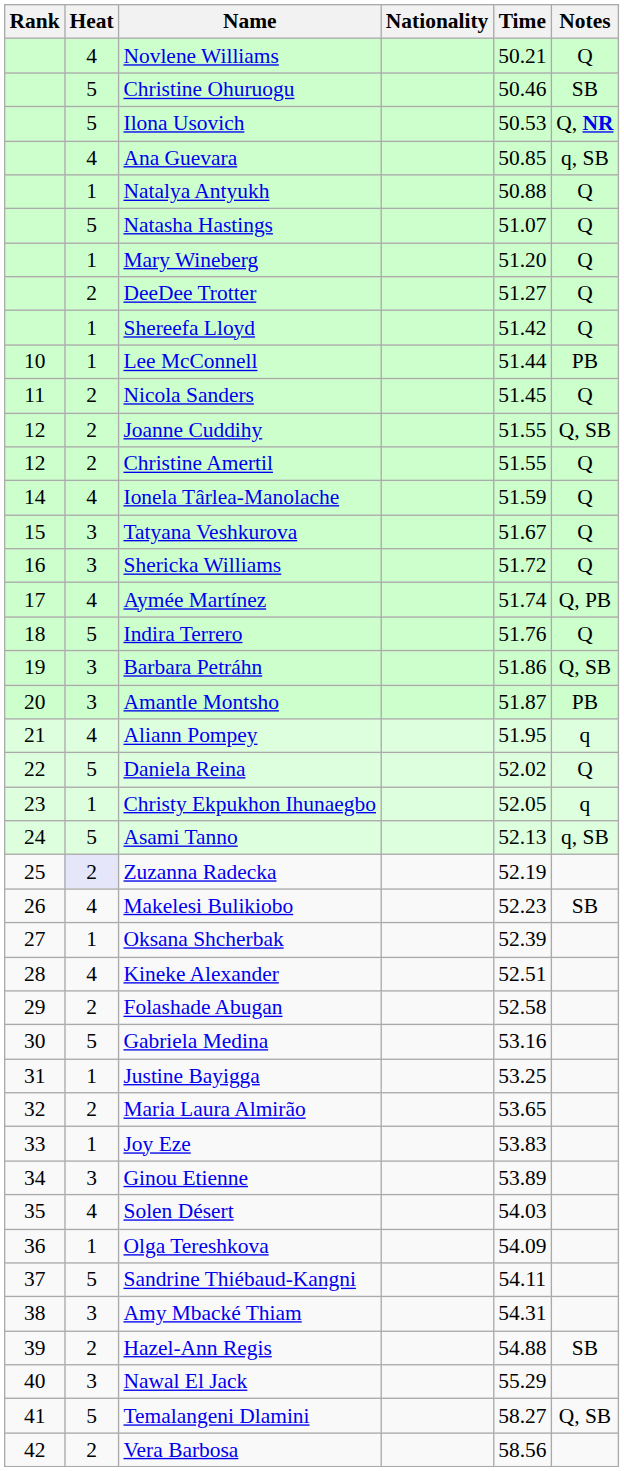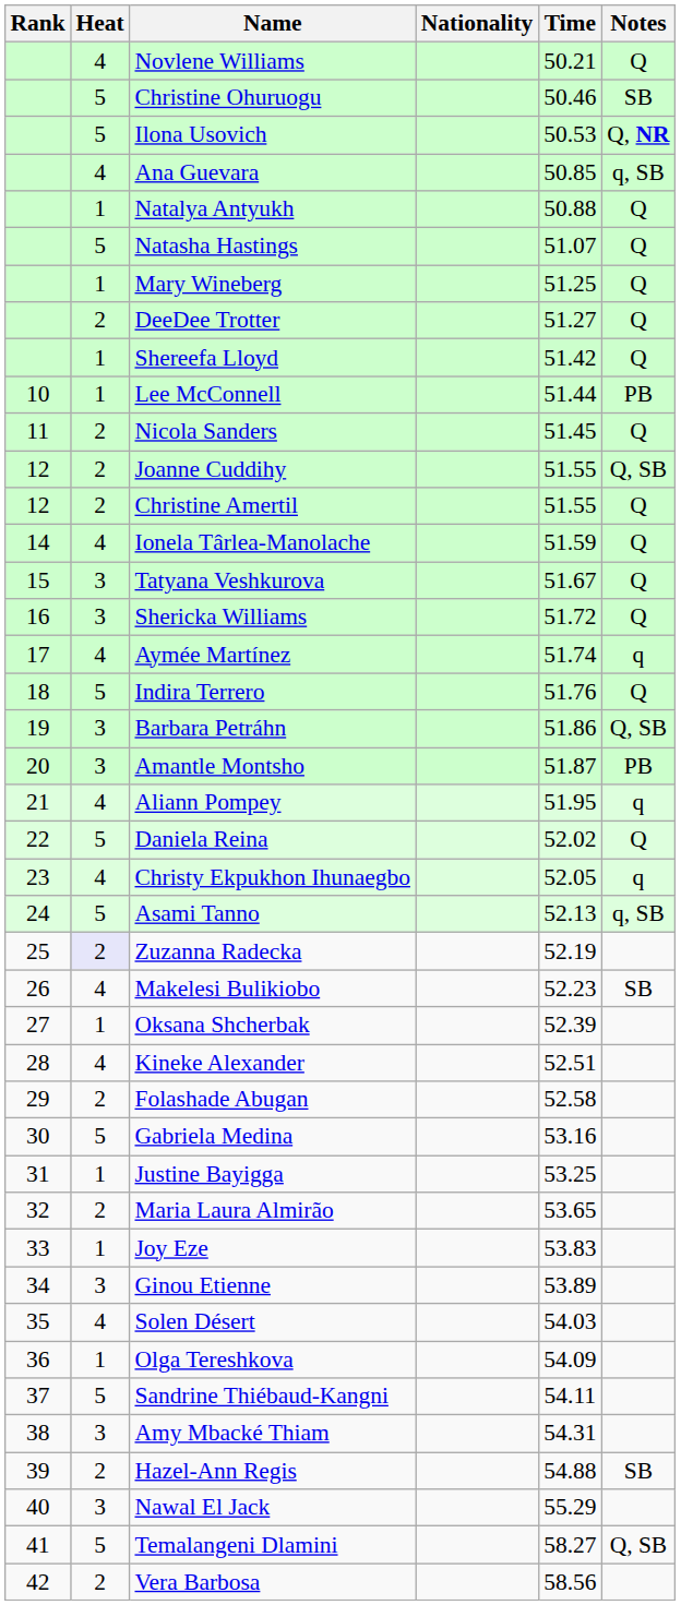 <table class="wikitable sortable" style="text-align:center">
 <tr>
 <th>Rank</th>
 <th>Heat</th>
 <th>Name</th>
 <th>Nationality</th>
 <th>Time</th>
 <th>Notes</th>
 </tr>
 <tr bgcolor=ccffcc>
 <td></td>
 <td>4</td>
 <td align=left><a href='#'>Novlene Williams</a></td>
 <td align=left></td>
 <td>50.21</td>
 <td>Q</td>
 </tr>
 <tr bgcolor=ccffcc>
 <td></td>
 <td>5</td>
 <td align=left><a href='#'>Christine Ohuruogu</a></td>
 <td align=left></td>
 <td>50.46</td>
 <td>SB</td>
 </tr>
 <tr bgcolor=ccffcc>
 <td></td>
 <td>5</td>
 <td align=left><a href='#'>Ilona Usovich</a></td>
 <td align=left></td>
 <td>50.53</td>
 <td>Q, <strong><a href='#'>NR</a></strong></td>
 </tr>
 <tr bgcolor=ccffcc>
 <td></td>
 <td>4</td>
 <td align=left><a href='#'>Ana Guevara</a></td>
 <td align=left></td>
 <td>50.85</td>
 <td>q, SB</td>
 </tr>
 <tr bgcolor=ccffcc>
 <td></td>
 <td>1</td>
 <td align=left><a href='#'>Natalya Antyukh</a></td>
 <td align=left></td>
 <td>50.88</td>
 <td>Q</td>
 </tr>
 <tr bgcolor=ccffcc>
 <td></td>
 <td>5</td>
 <td align=left><a href='#'>Natasha Hastings</a></td>
 <td align=left></td>
 <td>51.07</td>
 <td>Q</td>
 </tr>
 <tr bgcolor=ccffcc>
 <td></td>
 <td>1</td>
 <td align=left><a href='#'>Mary Wineberg</a></td>
 <td align=left></td>
-<td>51.20</td>
+<td>51.25</td>
 <td>Q</td>
 </tr>
 <tr bgcolor=ccffcc>
 <td></td>
 <td>2</td>
 <td align=left><a href='#'>DeeDee Trotter</a></td>
 <td align=left></td>
 <td>51.27</td>
 <td>Q</td>
 </tr>
 <tr bgcolor=ccffcc>
 <td></td>
 <td>1</td>
 <td align=left><a href='#'>Shereefa Lloyd</a></td>
 <td align=left></td>
 <td>51.42</td>
 <td>Q</td>
 </tr>
 <tr bgcolor=ccffcc>
 <td>10</td>
 <td>1</td>
 <td align=left><a href='#'>Lee McConnell</a></td>
 <td align=left></td>
 <td>51.44</td>
 <td>PB</td>
 </tr>
 <tr bgcolor=ccffcc>
 <td>11</td>
 <td>2</td>
 <td align=left><a href='#'>Nicola Sanders</a></td>
 <td align=left></td>
 <td>51.45</td>
 <td>Q</td>
 </tr>
 <tr bgcolor=ccffcc>
 <td>12</td>
 <td>2</td>
 <td align=left><a href='#'>Joanne Cuddihy</a></td>
 <td align=left></td>
 <td>51.55</td>
 <td>Q, SB</td>
 </tr>
 <tr bgcolor=ccffcc>
 <td>12</td>
 <td>2</td>
 <td align=left><a href='#'>Christine Amertil</a></td>
 <td align=left></td>
 <td>51.55</td>
 <td>Q</td>
 </tr>
 <tr bgcolor=ccffcc>
 <td>14</td>
 <td>4</td>
 <td align=left><a href='#'>Ionela Târlea-Manolache</a></td>
 <td align=left></td>
 <td>51.59</td>
 <td>Q</td>
 </tr>
 <tr bgcolor=ccffcc>
 <td>15</td>
 <td>3</td>
 <td align=left><a href='#'>Tatyana Veshkurova</a></td>
 <td align=left></td>
 <td>51.67</td>
 <td>Q</td>
 </tr>
 <tr bgcolor=ccffcc>
 <td>16</td>
 <td>3</td>
 <td align=left><a href='#'>Shericka Williams</a></td>
 <td align=left></td>
 <td>51.72</td>
 <td>Q</td>
 </tr>
 <tr bgcolor=ccffcc>
 <td>17</td>
 <td>4</td>
 <td align=left><a href='#'>Aymée Martínez</a></td>
 <td align=left></td>
 <td>51.74</td>
-<td>Q, PB</td>
+<td>q</td>
 </tr>
 <tr bgcolor=ccffcc>
 <td>18</td>
 <td>5</td>
 <td align=left><a href='#'>Indira Terrero</a></td>
 <td align=left></td>
 <td>51.76</td>
 <td>Q</td>
 </tr>
 <tr bgcolor=ccffcc>
 <td>19</td>
 <td>3</td>
 <td align=left><a href='#'>Barbara Petráhn</a></td>
 <td align=left></td>
 <td>51.86</td>
 <td>Q, SB</td>
 </tr>
 <tr bgcolor=ccffcc>
 <td>20</td>
 <td>3</td>
 <td align=left><a href='#'>Amantle Montsho</a></td>
 <td align=left></td>
 <td>51.87</td>
 <td>PB</td>
 </tr>
 <tr bgcolor=ddffdd>
 <td>21</td>
 <td>4</td>
 <td align=left><a href='#'>Aliann Pompey</a></td>
 <td align=left></td>
 <td>51.95</td>
 <td>q</td>
 </tr>
 <tr bgcolor=ddffdd>
 <td>22</td>
 <td>5</td>
 <td align=left><a href='#'>Daniela Reina</a></td>
 <td align=left></td>
 <td>52.02</td>
 <td>Q</td>
 </tr>
 <tr bgcolor=ddffdd>
 <td>23</td>
-<td>1</td>
+<td>4</td>
 <td align=left><a href='#'>Christy Ekpukhon Ihunaegbo</a></td>
 <td align=left></td>
 <td>52.05</td>
 <td>q</td>
 </tr>
 <tr bgcolor=ddffdd>
 <td>24</td>
 <td>5</td>
 <td align=left><a href='#'>Asami Tanno</a></td>
 <td align=left></td>
 <td>52.13</td>
 <td>q, SB</td>
 </tr>
 <tr>
 <td>25</td>
 <td style="background: lavender;">2</td>
 <td align=left><a href='#'>Zuzanna Radecka</a></td>
 <td align=left></td>
 <td>52.19</td>
 <td></td>
 </tr>
 <tr>
 <td>26</td>
 <td>4</td>
 <td align=left><a href='#'>Makelesi Bulikiobo</a></td>
 <td align=left></td>
 <td>52.23</td>
 <td>SB</td>
 </tr>
 <tr>
 <td>27</td>
 <td>1</td>
 <td align=left><a href='#'>Oksana Shcherbak</a></td>
 <td align=left></td>
 <td>52.39</td>
 <td></td>
 </tr>
 <tr>
 <td>28</td>
 <td>4</td>
 <td align=left><a href='#'>Kineke Alexander</a></td>
 <td align=left></td>
 <td>52.51</td>
 <td></td>
 </tr>
 <tr>
 <td>29</td>
 <td>2</td>
 <td align=left><a href='#'>Folashade Abugan</a></td>
 <td align=left></td>
 <td>52.58</td>
 <td></td>
 </tr>
 <tr>
 <td>30</td>
 <td>5</td>
 <td align=left><a href='#'>Gabriela Medina</a></td>
 <td align=left></td>
 <td>53.16</td>
 <td></td>
 </tr>
 <tr>
 <td>31</td>
 <td>1</td>
 <td align=left><a href='#'>Justine Bayigga</a></td>
 <td align=left></td>
 <td>53.25</td>
 <td></td>
 </tr>
 <tr>
 <td>32</td>
 <td>2</td>
 <td align=left><a href='#'>Maria Laura Almirão</a></td>
 <td align=left></td>
 <td>53.65</td>
 <td></td>
 </tr>
 <tr>
 <td>33</td>
 <td>1</td>
 <td align=left><a href='#'>Joy Eze</a></td>
 <td align=left></td>
 <td>53.83</td>
 <td></td>
 </tr>
 <tr>
 <td>34</td>
 <td>3</td>
 <td align=left><a href='#'>Ginou Etienne</a></td>
 <td align=left></td>
 <td>53.89</td>
 <td></td>
 </tr>
 <tr>
 <td>35</td>
 <td>4</td>
 <td align=left><a href='#'>Solen Désert</a></td>
 <td align=left></td>
 <td>54.03</td>
 <td></td>
 </tr>
 <tr>
 <td>36</td>
 <td>1</td>
 <td align=left><a href='#'>Olga Tereshkova</a></td>
 <td align=left></td>
 <td>54.09</td>
 <td></td>
 </tr>
 <tr>
 <td>37</td>
 <td>5</td>
 <td align=left><a href='#'>Sandrine Thiébaud-Kangni</a></td>
 <td align=left></td>
 <td>54.11</td>
 <td></td>
 </tr>
 <tr>
 <td>38</td>
 <td>3</td>
 <td align=left><a href='#'>Amy Mbacké Thiam</a></td>
 <td align=left></td>
 <td>54.31</td>
 <td></td>
 </tr>
 <tr>
 <td>39</td>
 <td>2</td>
 <td align=left><a href='#'>Hazel-Ann Regis</a></td>
 <td align=left></td>
 <td>54.88</td>
 <td>SB</td>
 </tr>
 <tr>
 <td>40</td>
 <td>3</td>
 <td align=left><a href='#'>Nawal El Jack</a></td>
 <td align=left></td>
 <td>55.29</td>
 <td></td>
 </tr>
 <tr>
 <td>41</td>
 <td>5</td>
 <td align=left><a href='#'>Temalangeni Dlamini</a></td>
 <td align=left></td>
 <td>58.27</td>
 <td>Q, SB</td>
 </tr>
 <tr>
 <td>42</td>
 <td>2</td>
 <td align=left><a href='#'>Vera Barbosa</a></td>
 <td align=left></td>
 <td>58.56</td>
 <td></td>
 </tr>
 </table>
